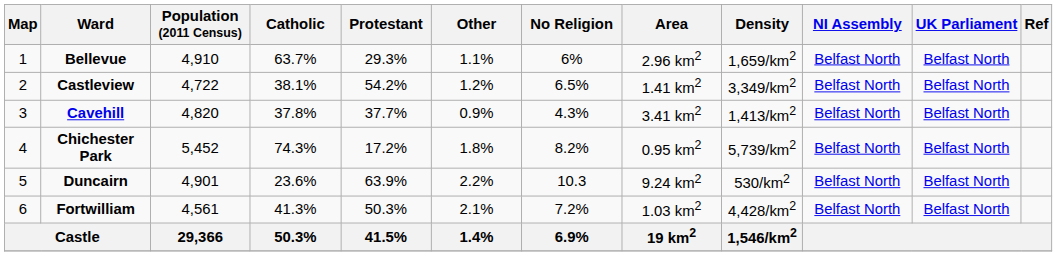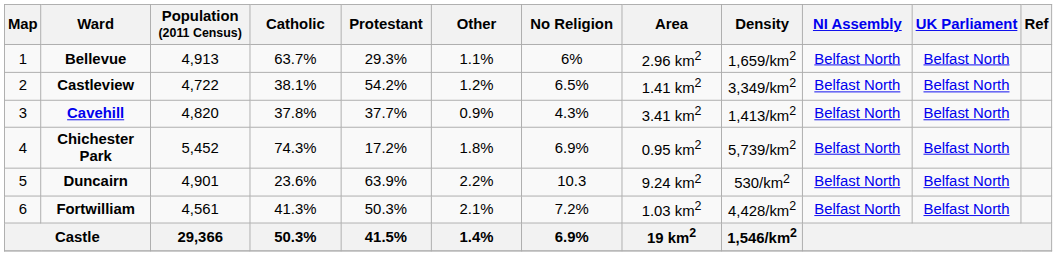 <table class="wikitable sortable" style="text-align:center">
 <tr>
 <th class="unsortable">Map</th>
 <th width = 110px>Ward</th>
 <th width = 100px>Population <br> <small>(2011 Census)</small></th>
 <th width = 90px>Catholic</th>
 <th width = 90px>Protestant</th>
 <th width = 90px>Other</th>
 <th width = 100px>No Religion</th>
 <th width = 100px>Area</th>
 <th width = 80px>Density</th>
 <th class="unsortable" width = 110px><a href='#'>NI Assembly</a></th>
 <th class="unsortable" width = 110px><a href='#'>UK Parliament</a></th>
 <th class="unsortable">Ref</th>
 </tr>
 <tr>
 <td>1</td>
 <td><strong>Bellevue</strong></td>
-<td>4,910</td>
+<td>4,913</td>
 <td>63.7%</td>
 <td>29.3%</td>
 <td>1.1%</td>
 <td>6%</td>
 <td>2.96 km<sup>2</sup></td>
 <td>1,659/km<sup>2</sup></td>
 <td><a href='#'>Belfast North</a></td>
 <td><a href='#'>Belfast North</a></td>
 <td></td>
 </tr>
 <tr>
 <td>2</td>
 <td><strong>Castleview</strong></td>
 <td>4,722</td>
 <td>38.1%</td>
 <td>54.2%</td>
 <td>1.2%</td>
 <td>6.5%</td>
 <td>1.41 km<sup>2</sup></td>
 <td>3,349/km<sup>2</sup></td>
 <td><a href='#'>Belfast North</a></td>
 <td><a href='#'>Belfast North</a></td>
 <td></td>
 </tr>
 <tr>
 <td>3</td>
 <td><strong><a href='#'>Cavehill</a></strong></td>
 <td>4,820</td>
 <td>37.8%</td>
 <td>37.7%</td>
 <td>0.9%</td>
 <td>4.3%</td>
 <td>3.41 km<sup>2</sup></td>
 <td>1,413/km<sup>2</sup></td>
 <td><a href='#'>Belfast North</a></td>
 <td><a href='#'>Belfast North</a></td>
 <td></td>
 </tr>
 <tr>
 <td>4</td>
 <td><strong>Chichester Park</strong></td>
 <td>5,452</td>
 <td>74.3%</td>
 <td>17.2%</td>
 <td>1.8%</td>
-<td>8.2%</td>
+<td>6.9%</td>
 <td>0.95 km<sup>2</sup></td>
 <td>5,739/km<sup>2</sup></td>
 <td><a href='#'>Belfast North</a></td>
 <td><a href='#'>Belfast North</a></td>
 <td></td>
 </tr>
 <tr>
 <td>5</td>
 <td><strong>Duncairn</strong></td>
 <td>4,901</td>
 <td>23.6%</td>
 <td>63.9%</td>
 <td>2.2%</td>
 <td>10.3</td>
 <td>9.24 km<sup>2</sup></td>
 <td>530/km<sup>2</sup></td>
 <td><a href='#'>Belfast North</a></td>
 <td><a href='#'>Belfast North</a></td>
 <td></td>
 </tr>
 <tr>
 <td>6</td>
 <td><strong>Fortwilliam</strong></td>
 <td>4,561</td>
 <td>41.3%</td>
 <td>50.3%</td>
 <td>2.1%</td>
 <td>7.2%</td>
 <td>1.03 km<sup>2</sup></td>
 <td>4,428/km<sup>2</sup></td>
 <td><a href='#'>Belfast North</a></td>
 <td><a href='#'>Belfast North</a></td>
 <td></td>
 </tr>
 <tr>
 <th colspan=2><strong>Castle</strong></th>
 <th>29,366</th>
 <th>50.3%</th>
 <th>41.5%</th>
 <th>1.4%</th>
 <th>6.9%</th>
 <th>19 km<sup>2</sup></th>
 <th>1,546/km<sup>2</sup></th>
 <th colspan=3></th>
 </tr>
 <tr>
 </tr>
 </table>
